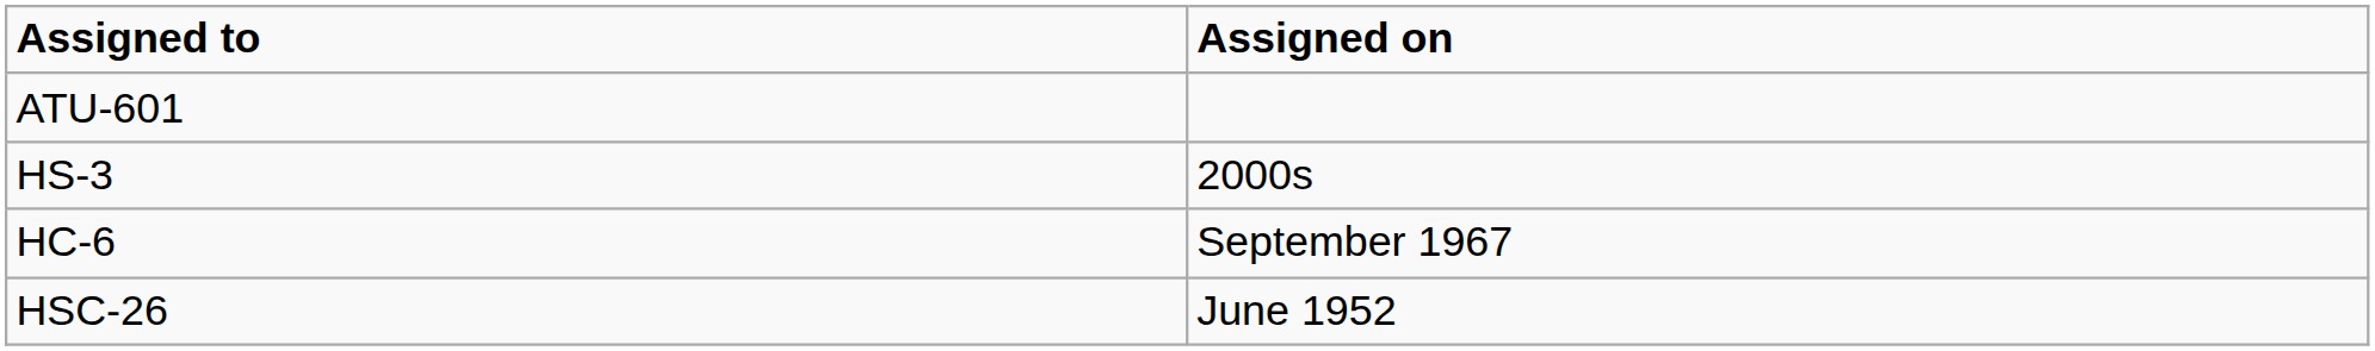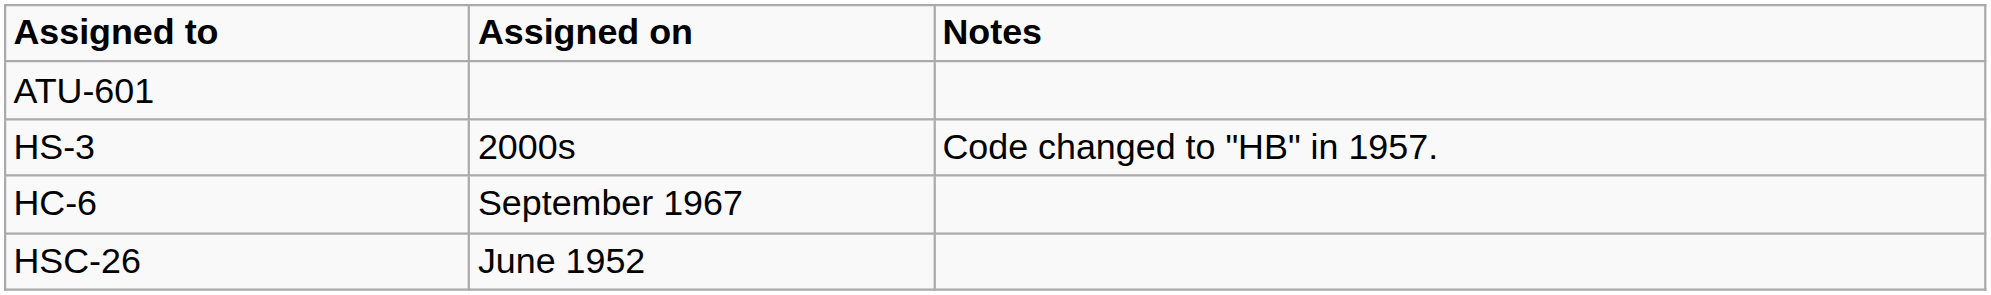 <table class="wikitable" style="width: 70%;">
 <tr>
 <td style="width: 200px;"><strong>Assigned to</strong></td>
 <td style="width: 200px;"><strong>Assigned on</strong></td>
+<td><strong>Notes</strong></td>
 </tr>
 <tr>
 <td>ATU-601</td>
+<td></td>
 <td></td>
 </tr>
 <tr>
 <td>HS-3</td>
 <td>2000s</td>
+<td>Code changed to "HB" in 1957.</td>
 </tr>
 <tr>
 <td>HC-6</td>
 <td>September 1967</td>
+<td></td>
 </tr>
 <tr>
 <td>HSC-26</td>
 <td>June 1952</td>
+<td></td>
 </tr>
 </table>
